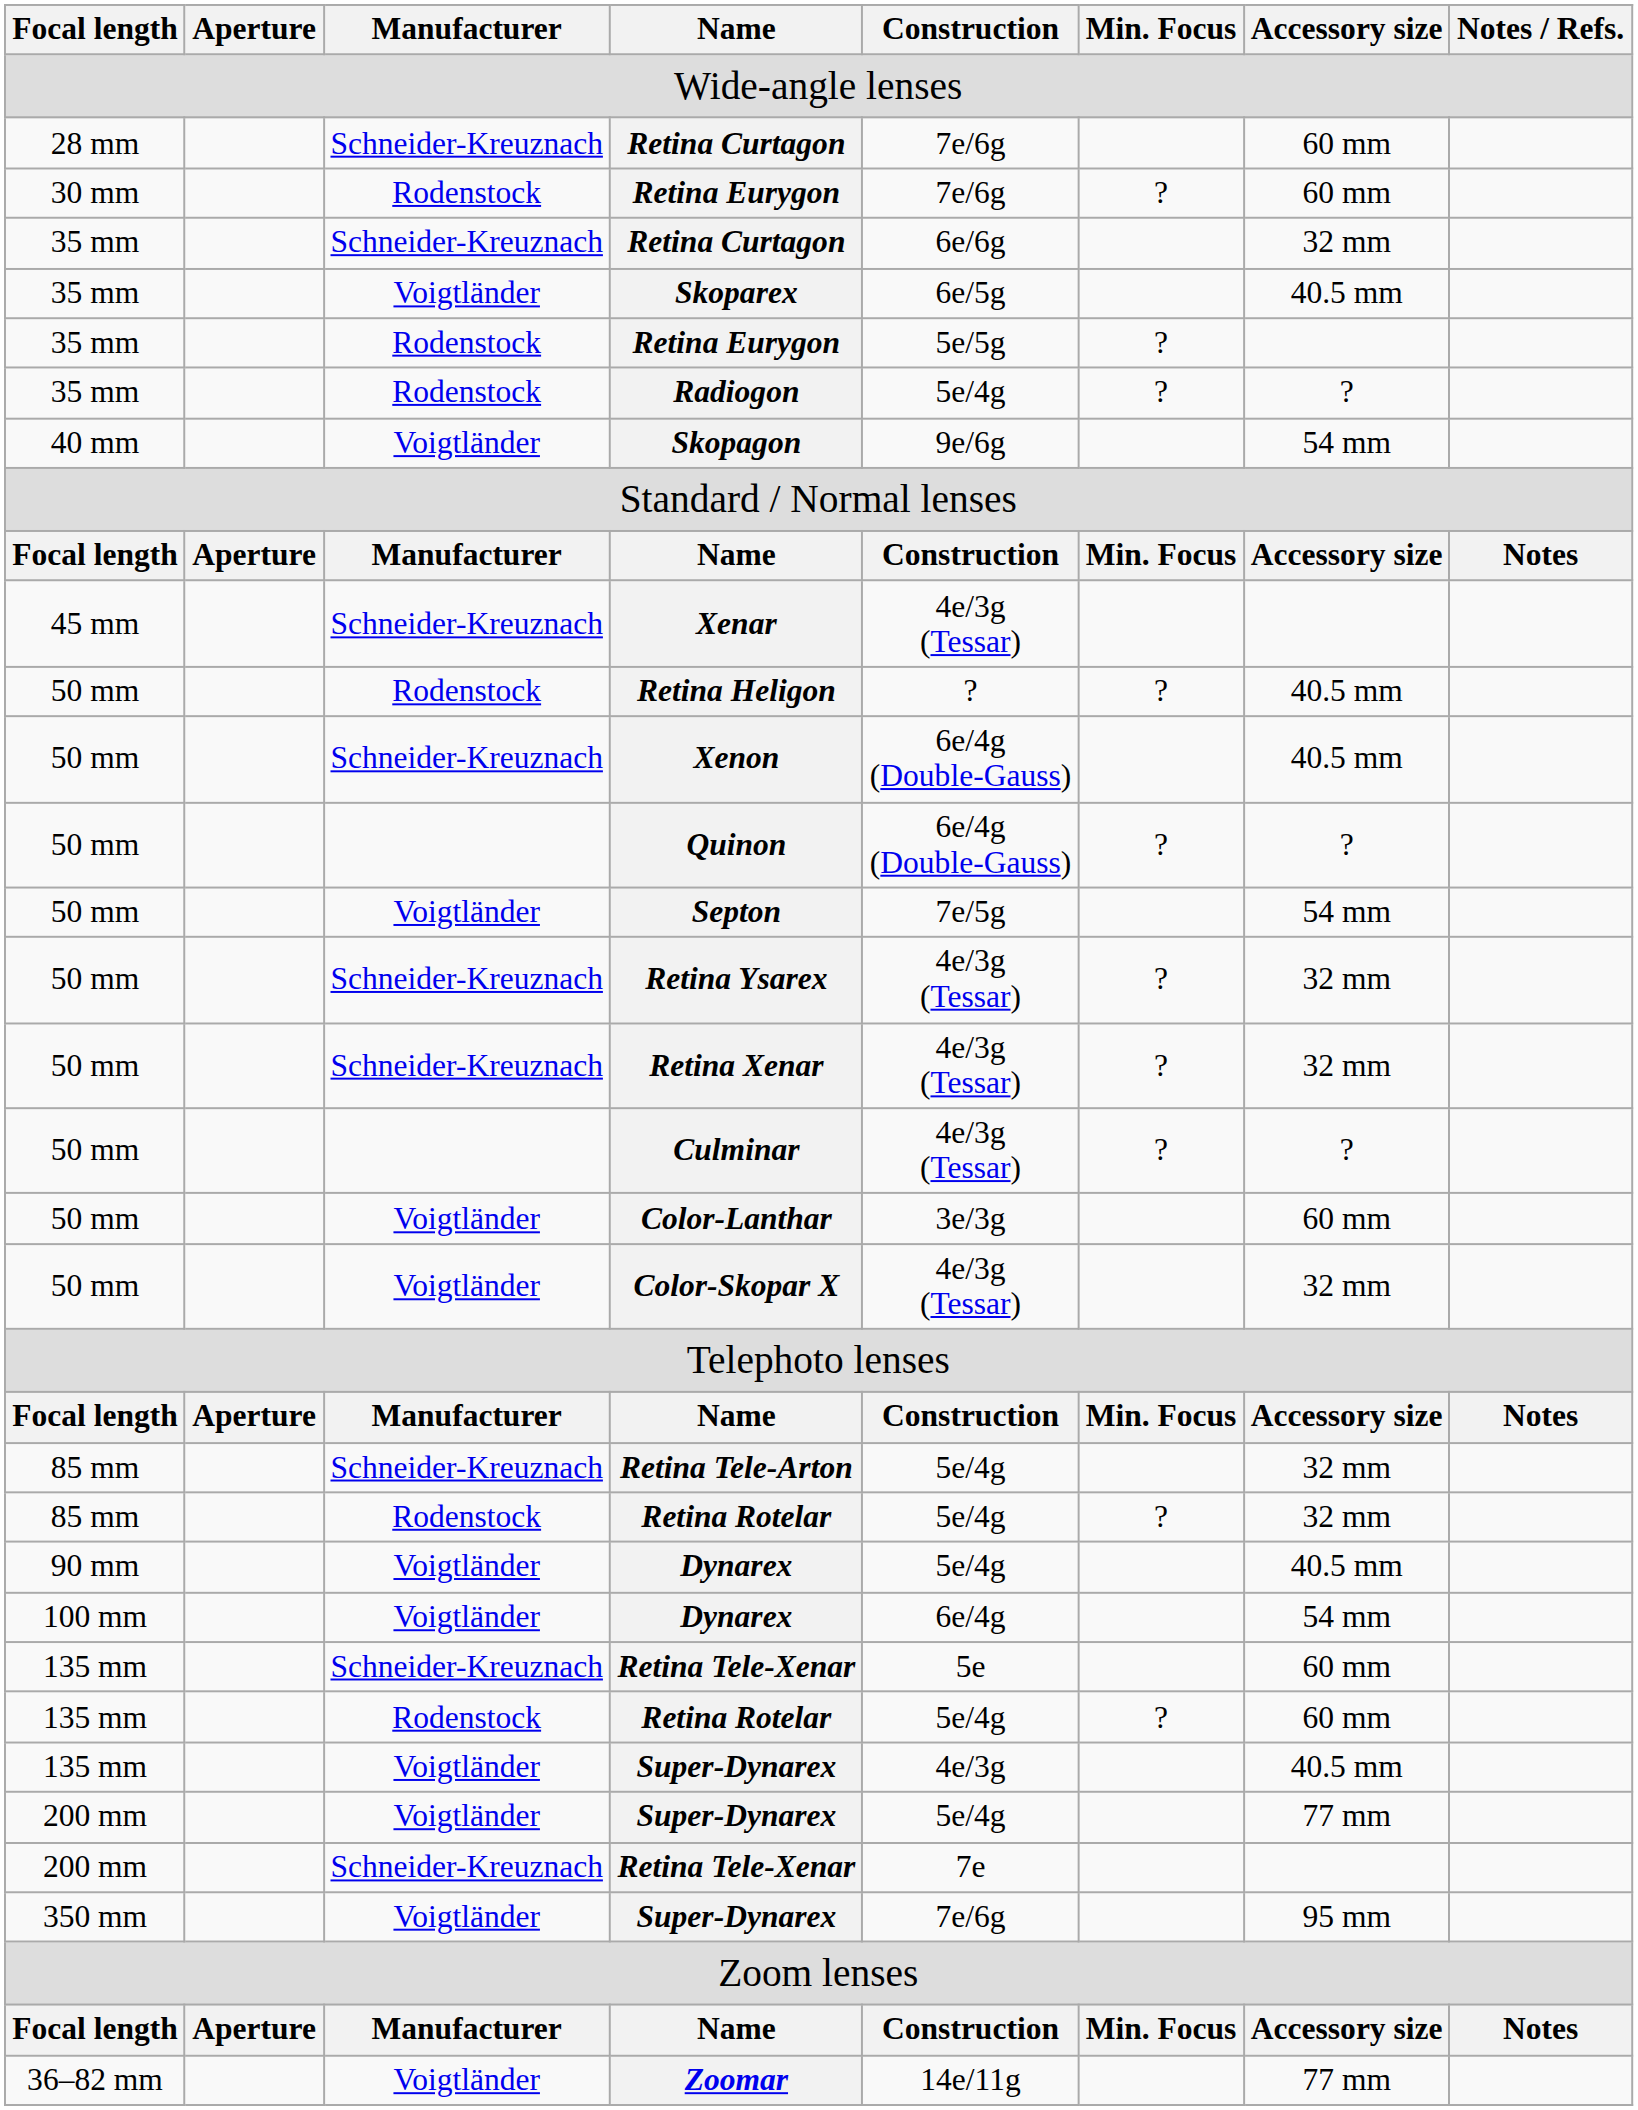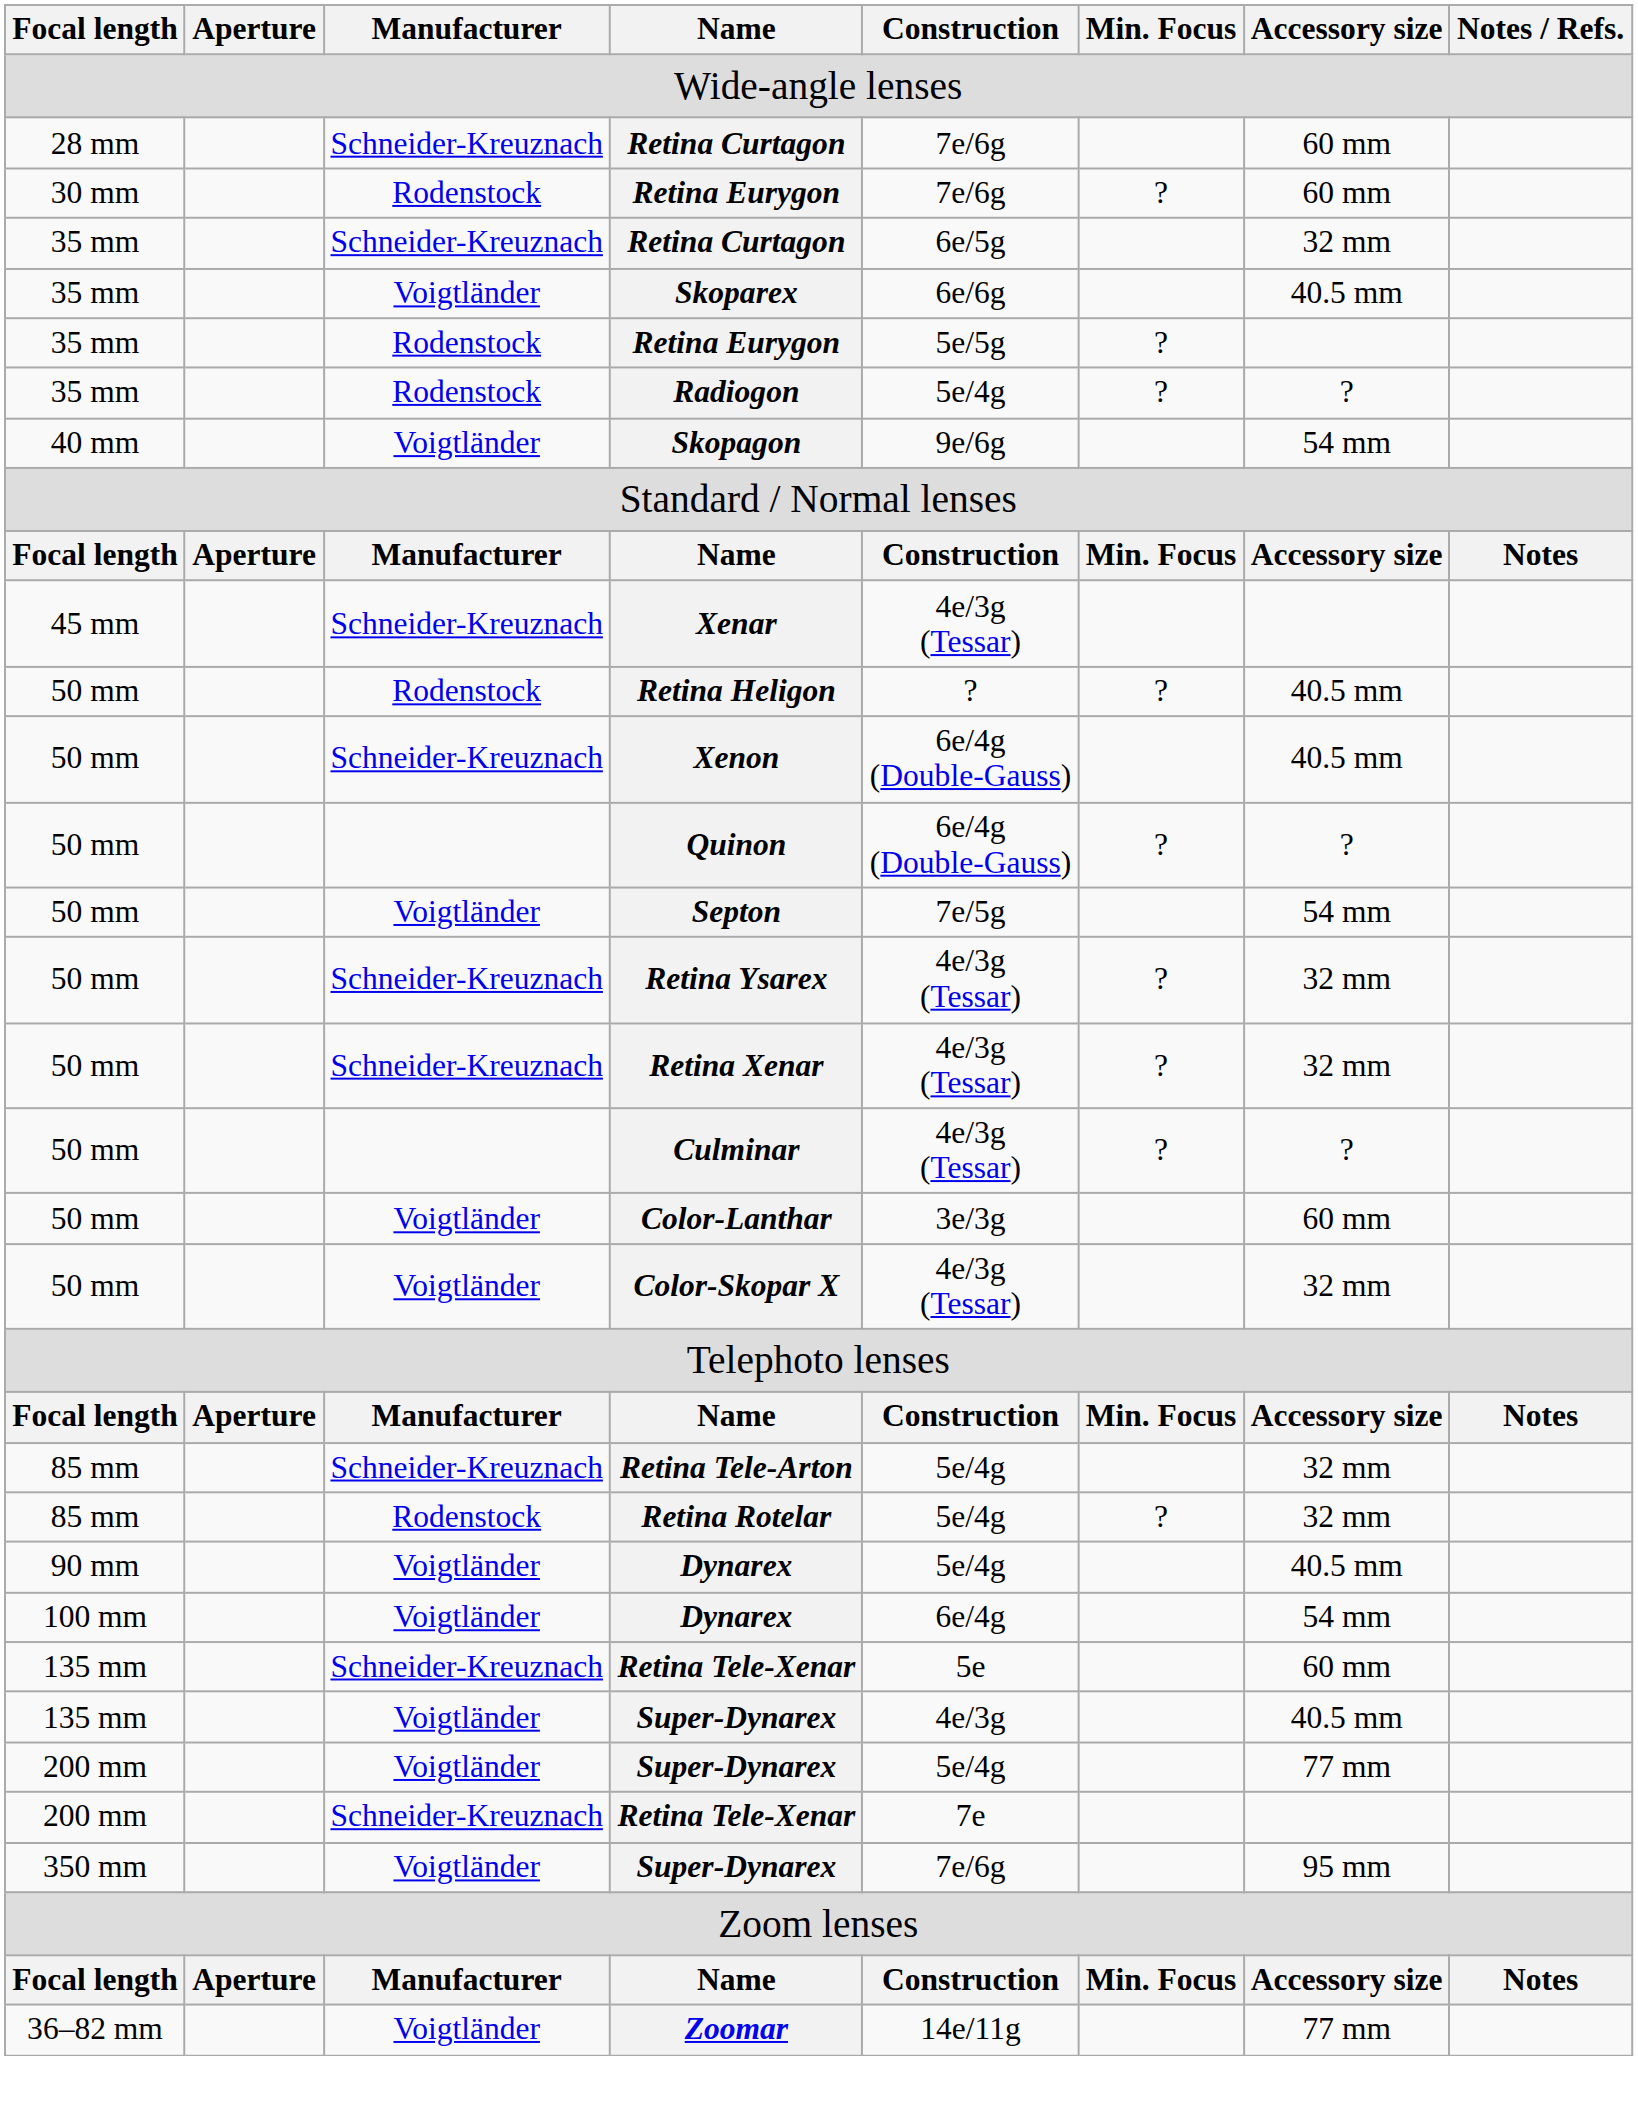 <table class="wikitable sortable" style="font-size:100%;text-align:center;" >
 <tr>
 <th>Focal length</th>
 <th>Aperture</th>
 <th>Manufacturer</th>
 <th>Name</th>
 <th>Construction</th>
 <th>Min. Focus</th>
 <th>Accessory size</th>
 <th class="unsortable">Notes / Refs.</th>
 </tr>
 <tr>
 <td colspan=8 style="background:#ddd;font-size:125%;" data-sort-value="zzz">Wide-angle lenses</td>
 </tr>
 <tr>
 <td>28 mm</td>
 <td></td>
 <td><a href='#'>Schneider-Kreuznach</a></td>
 <th><em>Retina Curtagon</em></th>
 <td>7e/6g</td>
 <td></td>
 <td>60 mm</td>
 <td style="font-size:90%;text-align:left;"></td>
 </tr>
 <tr>
 <td>30 mm</td>
 <td></td>
 <td><a href='#'>Rodenstock</a></td>
 <th><em>Retina Eurygon</em></th>
 <td>7e/6g</td>
 <td>?</td>
 <td>60 mm</td>
 <td style="font-size:90%;text-align:left;"></td>
 </tr>
 <tr>
 <td>35 mm</td>
 <td></td>
 <td><a href='#'>Schneider-Kreuznach</a></td>
 <th><em>Retina Curtagon</em></th>
-<td>6e/6g</td>
+<td>6e/5g</td>
 <td></td>
 <td>32 mm</td>
 <td style="font-size:90%;text-align:left;"></td>
 </tr>
 <tr>
 <td>35 mm</td>
 <td></td>
 <td><a href='#'>Voigtländer</a></td>
 <th><em>Skoparex</em></th>
-<td>6e/5g</td>
+<td>6e/6g</td>
 <td></td>
 <td>40.5 mm</td>
 <td style="font-size:90%;text-align:left;"></td>
 </tr>
 <tr>
 <td>35 mm</td>
 <td></td>
 <td><a href='#'>Rodenstock</a></td>
 <th><em>Retina Eurygon</em></th>
 <td>5e/5g</td>
 <td>?</td>
 <td></td>
 <td style="font-size:90%;text-align:left;"></td>
 </tr>
 <tr>
 <td>35 mm</td>
 <td></td>
 <td><a href='#'>Rodenstock</a></td>
 <th><em>Radiogon</em></th>
 <td>5e/4g</td>
 <td>?</td>
 <td>?</td>
 <td style="font-size:90%;text-align:left;"></td>
 </tr>
 <tr>
 <td>40 mm</td>
 <td></td>
 <td><a href='#'>Voigtländer</a></td>
 <th><em>Skopagon</em></th>
 <td>9e/6g</td>
 <td></td>
 <td>54 mm</td>
 <td style="font-size:90%;text-align:left;"></td>
 </tr>
 <tr>
 <td colspan=8 style="background:#ddd;font-size:125%;" data-sort-value="zzz">Standard / Normal lenses</td>
 </tr>
 <tr>
 <th data-sort-value="zzz">Focal length</th>
 <th data-sort-value="zzz">Aperture</th>
 <th data-sort-value="zzz">Manufacturer</th>
 <th data-sort-value="zzz">Name</th>
 <th data-sort-value="zzz">Construction</th>
 <th data-sort-value="zzz">Min. Focus</th>
 <th data-sort-value="zzz">Accessory size</th>
 <th>Notes</th>
 </tr>
 <tr>
 <td>45 mm</td>
 <td></td>
 <td><a href='#'>Schneider-Kreuznach</a></td>
 <th><em>Xenar</em></th>
 <td>4e/3g<br>(<a href='#'>Tessar</a>)</td>
 <td></td>
 <td></td>
 <td style="font-size:90%;text-align:left;"></td>
 </tr>
 <tr>
 <td>50 mm</td>
 <td></td>
 <td><a href='#'>Rodenstock</a></td>
 <th><em>Retina Heligon</em></th>
 <td>?</td>
 <td>?</td>
 <td>40.5 mm</td>
 <td style="font-size:90%;text-align:left;"></td>
 </tr>
 <tr>
 <td>50 mm</td>
 <td></td>
 <td><a href='#'>Schneider-Kreuznach</a></td>
 <th><em>Xenon</em></th>
 <td>6e/4g<br>(<a href='#'>Double-Gauss</a>)</td>
 <td></td>
 <td>40.5 mm</td>
 <td style="font-size:90%;text-align:left;"></td>
 </tr>
 <tr>
 <td>50 mm</td>
 <td></td>
 <td></td>
 <th><em>Quinon</em></th>
 <td>6e/4g<br>(<a href='#'>Double-Gauss</a>)</td>
 <td>?</td>
 <td>?</td>
 <td style="font-size:90%;text-align:left;"></td>
 </tr>
 <tr>
 <td>50 mm</td>
 <td></td>
 <td><a href='#'>Voigtländer</a></td>
 <th><em>Septon</em></th>
 <td>7e/5g</td>
 <td></td>
 <td>54 mm</td>
 <td style="font-size:90%;text-align:left;"></td>
 </tr>
 <tr>
 <td>50 mm</td>
 <td></td>
 <td><a href='#'>Schneider-Kreuznach</a></td>
 <th><em>Retina Ysarex</em></th>
 <td>4e/3g<br>(<a href='#'>Tessar</a>)</td>
 <td>?</td>
 <td>32 mm</td>
 <td style="font-size:90%;text-align:left;"></td>
 </tr>
 <tr>
 <td>50 mm</td>
 <td></td>
 <td><a href='#'>Schneider-Kreuznach</a></td>
 <th><em>Retina Xenar</em></th>
 <td>4e/3g<br>(<a href='#'>Tessar</a>)</td>
 <td>?</td>
 <td>32 mm</td>
 <td style="font-size:90%;text-align:left;"></td>
 </tr>
 <tr>
 <td>50 mm</td>
 <td></td>
 <td></td>
 <th><em>Culminar</em></th>
 <td>4e/3g<br>(<a href='#'>Tessar</a>)</td>
 <td>?</td>
 <td>?</td>
 <td style="font-size:90%;text-align:left;"></td>
 </tr>
 <tr>
 <td>50 mm</td>
 <td></td>
 <td><a href='#'>Voigtländer</a></td>
 <th><em>Color-Lanthar</em></th>
 <td>3e/3g</td>
 <td></td>
 <td>60 mm</td>
 <td style="font-size:90%;text-align:left;"></td>
 </tr>
 <tr>
 <td>50 mm</td>
 <td></td>
 <td><a href='#'>Voigtländer</a></td>
 <th><em>Color-Skopar X</em></th>
 <td>4e/3g<br>(<a href='#'>Tessar</a>)</td>
 <td></td>
 <td>32 mm</td>
 <td style="font-size:90%;text-align:left;"></td>
 </tr>
 <tr>
 <td colspan=8 style="background:#ddd;font-size:125%;" data-sort-value="zzz">Telephoto lenses</td>
 </tr>
 <tr>
 <th data-sort-value="zzz">Focal length</th>
 <th data-sort-value="zzz">Aperture</th>
 <th data-sort-value="zzz">Manufacturer</th>
 <th data-sort-value="zzz">Name</th>
 <th data-sort-value="zzz">Construction</th>
 <th data-sort-value="zzz">Min. Focus</th>
 <th data-sort-value="zzz">Accessory size</th>
 <th>Notes</th>
 </tr>
 <tr>
 <td>85 mm</td>
 <td></td>
 <td><a href='#'>Schneider-Kreuznach</a></td>
 <th><em>Retina Tele-Arton</em></th>
 <td>5e/4g</td>
 <td></td>
 <td>32 mm</td>
 <td style="font-size:90%;text-align:left;"></td>
 </tr>
 <tr>
 <td>85 mm</td>
 <td></td>
 <td><a href='#'>Rodenstock</a></td>
 <th><em>Retina Rotelar</em></th>
 <td>5e/4g</td>
 <td>?</td>
 <td>32 mm</td>
 <td style="font-size:90%;text-align:left;"></td>
 </tr>
 <tr>
 <td>90 mm</td>
 <td></td>
 <td><a href='#'>Voigtländer</a></td>
 <th><em>Dynarex</em></th>
 <td>5e/4g</td>
 <td></td>
 <td>40.5 mm</td>
 <td style="font-size:90%;text-align:left;"></td>
 </tr>
 <tr>
 <td>100 mm</td>
 <td></td>
 <td><a href='#'>Voigtländer</a></td>
 <th><em>Dynarex</em></th>
 <td>6e/4g</td>
 <td></td>
 <td>54 mm</td>
 <td style="font-size:90%;text-align:left;"></td>
 </tr>
 <tr>
 <td>135 mm</td>
 <td></td>
 <td><a href='#'>Schneider-Kreuznach</a></td>
 <th><em>Retina Tele-Xenar</em></th>
 <td>5e</td>
 <td></td>
 <td>60 mm</td>
 <td style="font-size:90%;text-align:left;"></td>
 </tr>
 <tr>
 <td>135 mm</td>
 <td></td>
-<td><a href='#'>Rodenstock</a></td>
-<th><em>Retina Rotelar</em></th>
-<td>5e/4g</td>
-<td>?</td>
-<td>60 mm</td>
-<td style="font-size:90%;text-align:left;"></td>
-</tr>
-<tr>
-<td>135 mm</td>
-<td></td>
 <td><a href='#'>Voigtländer</a></td>
 <th><em>Super-Dynarex</em></th>
 <td>4e/3g</td>
 <td></td>
 <td>40.5 mm</td>
 <td style="font-size:90%;text-align:left;"></td>
 </tr>
 <tr>
 <td>200 mm</td>
 <td></td>
 <td><a href='#'>Voigtländer</a></td>
 <th><em>Super-Dynarex</em></th>
 <td>5e/4g</td>
 <td></td>
 <td>77 mm</td>
 <td style="font-size:90%;text-align:left;"></td>
 </tr>
 <tr>
 <td>200 mm</td>
 <td></td>
 <td><a href='#'>Schneider-Kreuznach</a></td>
 <th><em>Retina Tele-Xenar</em></th>
 <td>7e</td>
 <td></td>
 <td></td>
 <td style="font-size:90%;text-align:left;"></td>
 </tr>
 <tr>
 <td>350 mm</td>
 <td></td>
 <td><a href='#'>Voigtländer</a></td>
 <th><em>Super-Dynarex</em></th>
 <td>7e/6g</td>
 <td></td>
 <td>95 mm</td>
 <td style="font-size:90%;text-align:left;"></td>
 </tr>
 <tr>
 <td colspan=8 style="background:#ddd;font-size:125%;" data-sort-value="zzz">Zoom lenses</td>
 </tr>
 <tr>
 <th data-sort-value="zzz">Focal length</th>
 <th data-sort-value="zzz">Aperture</th>
 <th data-sort-value="zzz">Manufacturer</th>
 <th data-sort-value="zzz">Name</th>
 <th data-sort-value="zzz">Construction</th>
 <th data-sort-value="zzz">Min. Focus</th>
 <th data-sort-value="zzz">Accessory size</th>
 <th>Notes</th>
 </tr>
 <tr>
 <td>36–82 mm</td>
 <td></td>
 <td><a href='#'>Voigtländer</a></td>
 <th><a href='#'><em>Zoomar</em></a></th>
 <td>14e/11g</td>
 <td></td>
 <td>77 mm</td>
 <td style="font-size:90%;text-align:left;"></td>
 </tr>
 </table>
